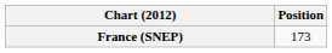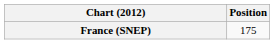 <table class="wikitable plainrowheaders" style="text-align:center;">
 <tr>
 <th scope="col" style="width:20em;">Chart (2012)</th>
 <th scope="col">Position</th>
 </tr>
 <tr>
 <th scope="row">France (SNEP)</th>
-<td>173</td>
+<td>175</td>
 </tr>
 </table>
